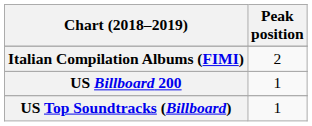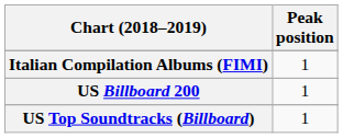 <table class="wikitable sortable plainrowheaders" style="text-align:center">
 <tr>
 <th scope="col">Chart (2018–2019)</th>
 <th scope="col">Peak<br>position</th>
 </tr>
 <tr>
 </tr>
 <tr>
 </tr>
 <tr>
 </tr>
 <tr>
 </tr>
 <tr>
 </tr>
 <tr>
 </tr>
 <tr>
 <th scope="row">Italian Compilation Albums (<a href='#'>FIMI</a>)</th>
-<td>2</td>
+<td>1</td>
 </tr>
 <tr>
 </tr>
 <tr>
 </tr>
 <tr>
 <th scope="row">US <a href='#'><em>Billboard</em> 200</a></th>
 <td>1</td>
 </tr>
 <tr>
 </tr>
 <tr>
 <th scope="row">US <a href='#'>Top Soundtracks</a> (<em><a href='#'>Billboard</a></em>)</th>
 <td>1</td>
 </tr>
 </table>
